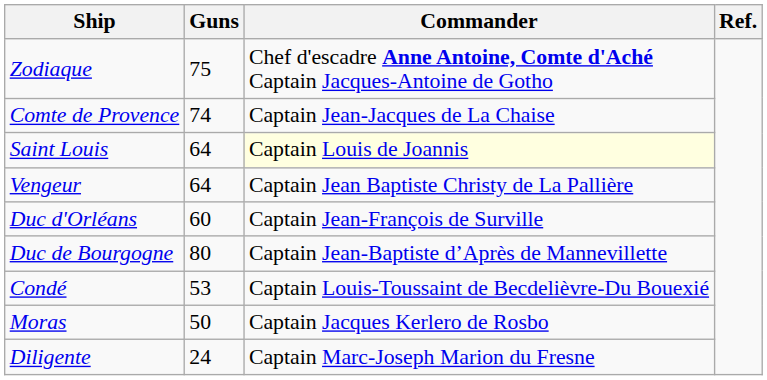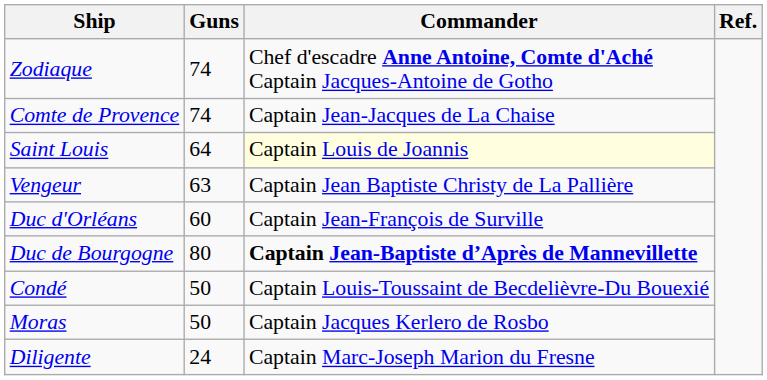 <table class="wikitable">
 <tr>
 <th>Ship</th>
 <th>Guns</th>
 <th>Commander</th>
 <th>Ref.</th>
 </tr>
 <tr>
 <td><a href='#'><em>Zodiaque</em></a></td>
-<td>75</td>
+<td>74</td>
 <td>Chef d'escadre <strong><a href='#'>Anne Antoine, Comte d'Aché</a></strong><br>Captain <a href='#'>Jacques-Antoine de Gotho</a></td>
 <td rowspan=9></td>
 </tr>
 <tr>
 <td><a href='#'><em>Comte de Provence</em></a></td>
 <td>74</td>
 <td>Captain <a href='#'>Jean-Jacques de La Chaise</a></td>
 </tr>
 <tr>
 <td><a href='#'><em>Saint Louis</em></a></td>
 <td>64</td>
 <td style="background: lightyellow;">Captain <a href='#'>Louis de Joannis</a></td>
 </tr>
 <tr>
 <td><a href='#'><em>Vengeur</em></a></td>
-<td>64</td>
+<td>63</td>
 <td>Captain <a href='#'>Jean Baptiste Christy de La Pallière</a></td>
 </tr>
 <tr>
 <td><a href='#'><em>Duc d'Orléans</em></a></td>
 <td>60</td>
 <td>Captain <a href='#'>Jean-François de Surville</a></td>
 </tr>
 <tr>
 <td><a href='#'><em>Duc de Bourgogne</em></a></td>
 <td>80</td>
-<td>Captain <a href='#'>Jean-Baptiste d’Après de Mannevillette</a></td>
+<td><strong>Captain <a href='#'>Jean-Baptiste d’Après de Mannevillette</a></strong></td>
 </tr>
 <tr>
 <td><a href='#'><em>Condé</em></a></td>
-<td>53</td>
+<td>50</td>
 <td>Captain <a href='#'>Louis-Toussaint de Becdelièvre-Du Bouexié</a></td>
 </tr>
 <tr>
 <td><a href='#'><em>Moras</em></a></td>
 <td>50</td>
 <td>Captain <a href='#'>Jacques Kerlero de Rosbo</a></td>
 </tr>
 <tr>
 <td><a href='#'><em>Diligente</em></a></td>
 <td>24</td>
 <td>Captain <a href='#'>Marc-Joseph Marion du Fresne</a></td>
 </tr>
 </table>
